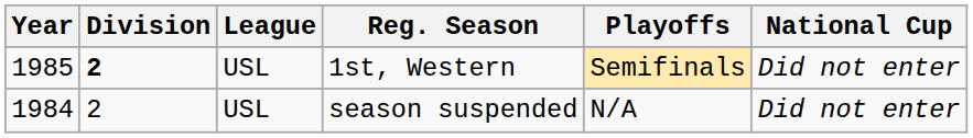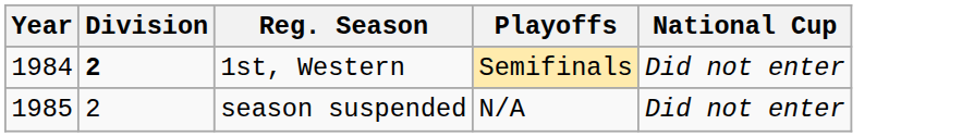 <table class="wikitable">
 <tr>
 <th>Year</th>
 <th>Division</th>
-<th>League</th>
 <th>Reg. Season</th>
 <th>Playoffs</th>
 <th>National Cup</th>
 </tr>
 <tr>
-<td>1985</td>
+<td>1984</td>
 <td><strong>2</strong></td>
-<td>USL</td>
 <td>1st, Western</td>
 <td style="background:#ffebad;">Semifinals</td>
 <td><em>Did not enter</em></td>
 </tr>
 <tr>
-<td>1984</td>
+<td>1985</td>
 <td>2</td>
-<td>USL</td>
 <td>season suspended</td>
 <td>N/A</td>
 <td><em>Did not enter</em></td>
 </tr>
 </table>
